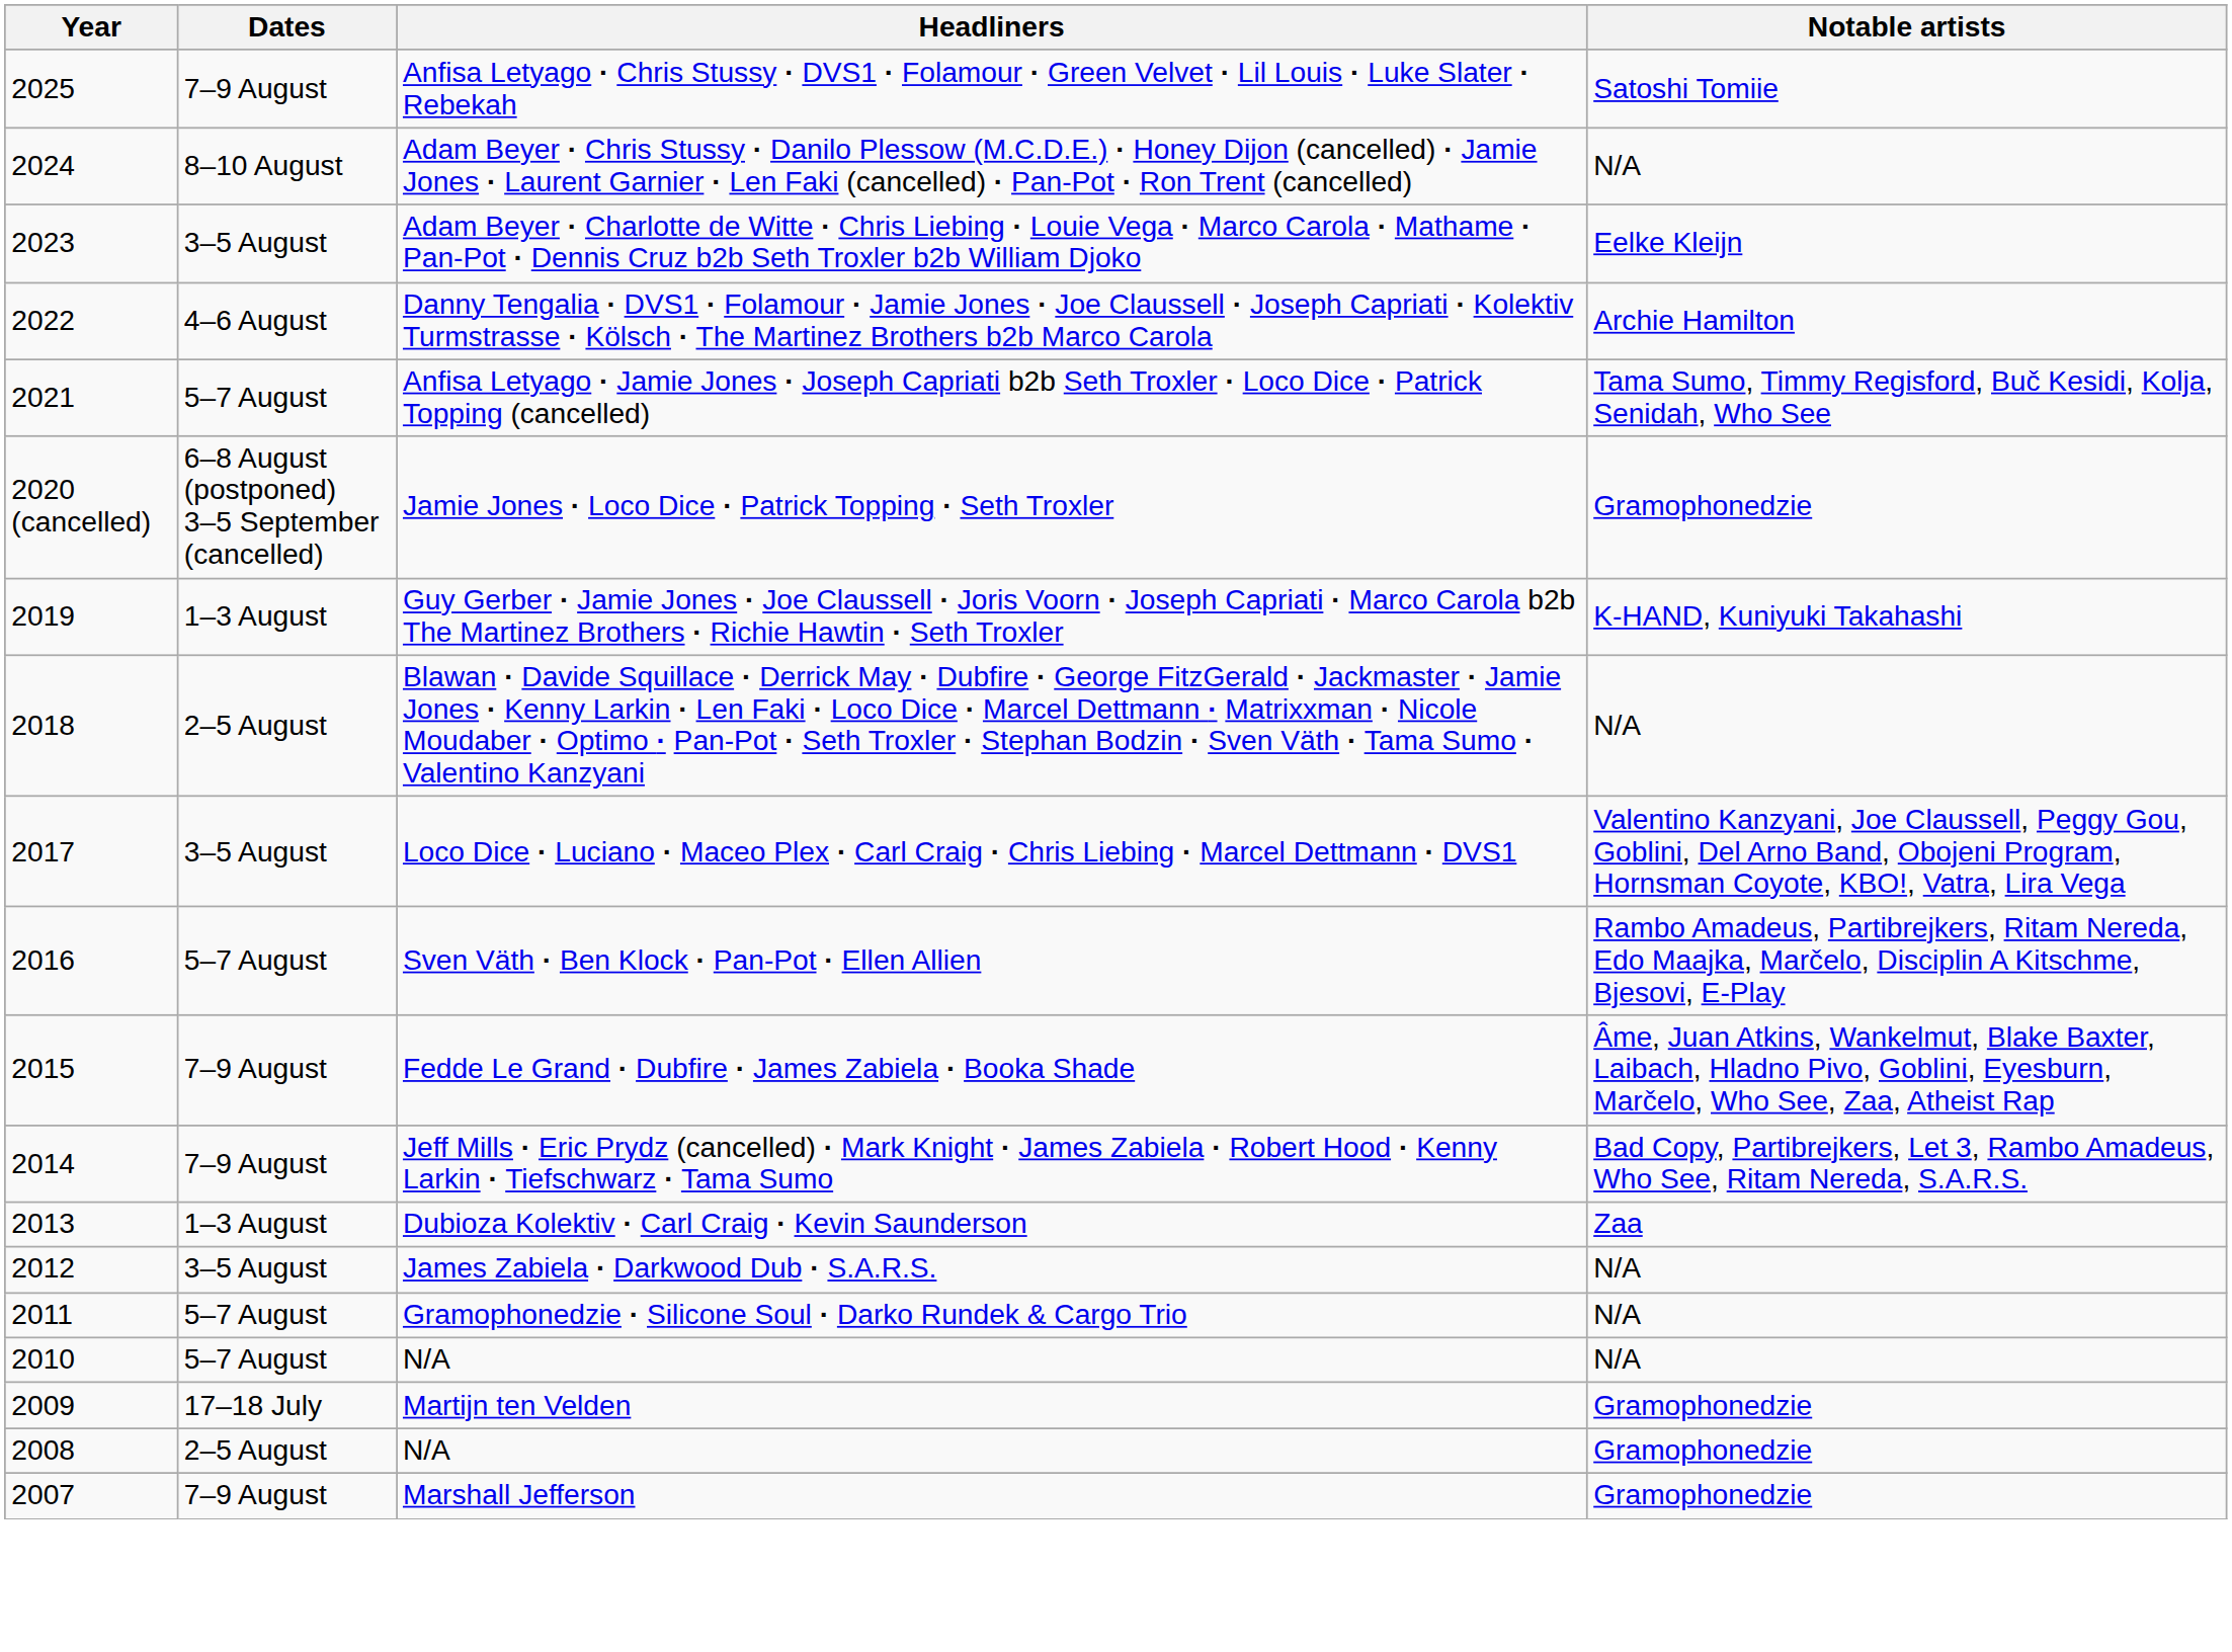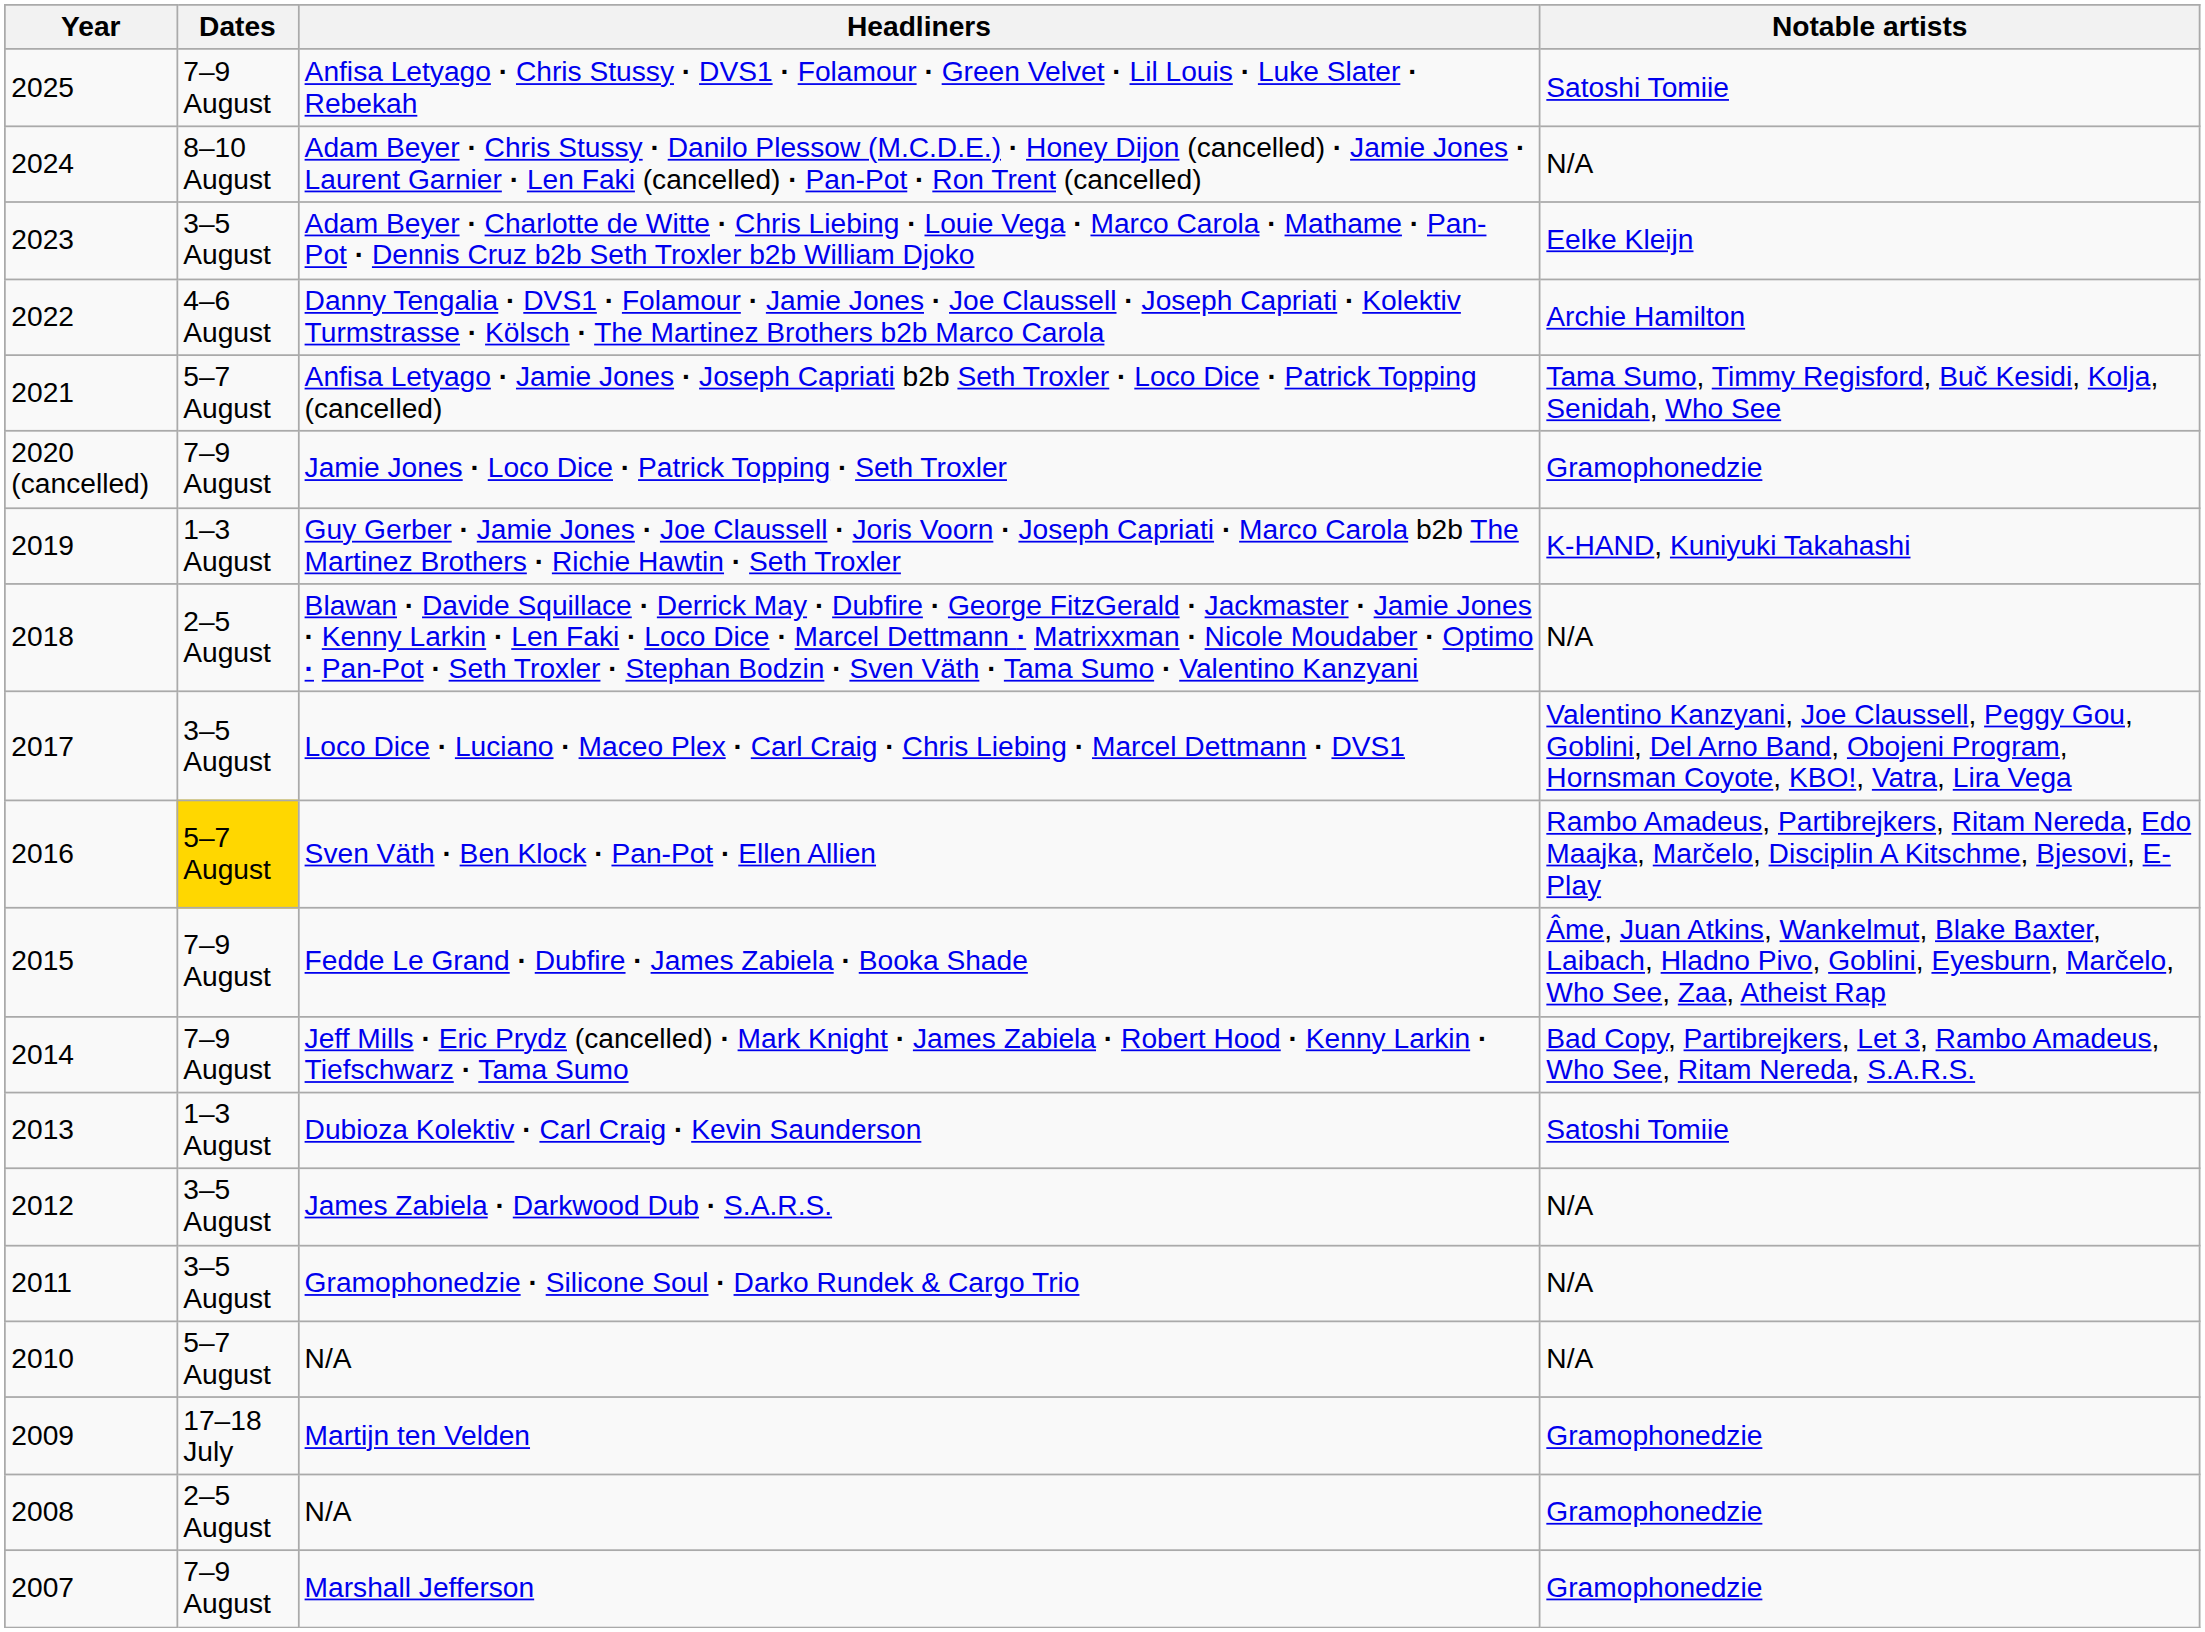 <table class="wikitable sortable">
 <tr>
 <th>Year</th>
 <th>Dates</th>
 <th>Headliners</th>
 <th class="unsortable">Notable artists</th>
 </tr>
 <tr>
 <td>2025</td>
 <td>7–9 August</td>
 <td><a href='#'>Anfisa Letyago</a> <strong>·</strong> <a href='#'>Chris Stussy</a> <strong>·</strong> <a href='#'>DVS1</a> <strong>·</strong> <a href='#'>Folamour</a> <strong>·</strong> <a href='#'>Green Velvet</a> <strong>·</strong> <a href='#'>Lil Louis</a> <strong>·</strong> <a href='#'>Luke Slater</a> <strong>·</strong> <a href='#'>Rebekah</a></td>
 <td><a href='#'>Satoshi Tomiie</a></td>
 </tr>
 <tr>
 <td>2024</td>
 <td>8–10 August</td>
 <td><a href='#'>Adam Beyer</a> <strong>·</strong> <a href='#'>Chris Stussy</a> <strong>·</strong> <a href='#'>Danilo Plessow (M.C.D.E.)</a> <strong>·</strong> <a href='#'>Honey Dijon</a> (cancelled) <strong>·</strong> <a href='#'>Jamie Jones</a> <strong>·</strong> <a href='#'>Laurent Garnier</a> <strong>·</strong> <a href='#'>Len Faki</a> (cancelled) <strong>·</strong> <a href='#'>Pan-Pot</a> <strong>·</strong> <a href='#'>Ron Trent</a> (cancelled)</td>
 <td>N/A</td>
 </tr>
 <tr>
 <td>2023</td>
 <td>3–5 August</td>
 <td><a href='#'>Adam Beyer</a> <strong>·</strong> <a href='#'>Charlotte de Witte</a> <strong>·</strong> <a href='#'>Chris Liebing</a> <strong>·</strong> <a href='#'>Louie Vega</a> <strong>·</strong> <a href='#'>Marco Carola</a> <strong>·</strong> <a href='#'>Mathame</a> <strong>·</strong> <a href='#'>Pan-Pot</a> <strong>·</strong> <a href='#'>Dennis Cruz b2b Seth Troxler b2b William Djoko</a></td>
 <td><a href='#'>Eelke Kleijn</a><strong></strong></td>
 </tr>
 <tr>
 <td>2022</td>
 <td>4–6 August</td>
 <td><a href='#'>Danny Tengalia</a> <strong>·</strong> <a href='#'>DVS1</a> <strong>·</strong> <a href='#'>Folamour</a> <strong>·</strong> <a href='#'>Jamie Jones</a> <strong>·</strong> <a href='#'>Joe Claussell</a> <strong>·</strong> <a href='#'>Joseph Capriati</a> <strong>·</strong> <a href='#'>Kolektiv Turmstrasse</a> <strong>·</strong> <a href='#'>Kölsch</a> <strong>·</strong> <a href='#'>The Martinez Brothers b2b Marco Carola</a></td>
 <td><a href='#'>Archie Hamilton</a></td>
 </tr>
 <tr>
 <td>2021</td>
 <td>5–7 August</td>
 <td><a href='#'>Anfisa Letyago</a> <strong>·</strong> <a href='#'>Jamie Jones</a> <strong>·</strong> <a href='#'>Joseph Capriati</a> b2b <a href='#'>Seth Troxler</a> <strong>·</strong> <a href='#'>Loco Dice</a> <strong>·</strong> <a href='#'>Patrick Topping</a> (cancelled)</td>
 <td><a href='#'>Tama Sumo</a>, <a href='#'>Timmy Regisford</a>, <a href='#'>Buč Kesidi</a>, <a href='#'>Kolja</a>, <a href='#'>Senidah</a>, <a href='#'>Who See</a></td>
 </tr>
 <tr>
 <td>2020 (cancelled)</td>
-<td>6–8 August (postponed)<br>3–5 September (cancelled)</td>
+<td>7–9 August</td>
 <td><a href='#'>Jamie Jones</a> <strong>·</strong> <a href='#'>Loco Dice</a> <strong>·</strong> <a href='#'>Patrick Topping</a> <strong>·</strong> <a href='#'>Seth Troxler</a></td>
 <td><a href='#'>Gramophonedzie</a></td>
 </tr>
 <tr>
 <td>2019</td>
 <td>1–3 August</td>
 <td><a href='#'>Guy Gerber</a> <strong>·</strong> <a href='#'>Jamie Jones</a> <strong>·</strong> <a href='#'>Joe Claussell</a> <strong>·</strong> <a href='#'>Joris Voorn</a> <strong>·</strong> <a href='#'>Joseph Capriati</a> <strong>·</strong> <a href='#'>Marco Carola</a> b2b <a href='#'>The Martinez Brothers</a> <strong>·</strong> <a href='#'>Richie Hawtin</a> <strong>·</strong> <a href='#'>Seth Troxler</a></td>
 <td><a href='#'>K-HAND</a>, <a href='#'>Kuniyuki Takahashi</a></td>
 </tr>
 <tr>
 <td>2018</td>
 <td>2–5 August</td>
 <td><a href='#'>Blawan</a> <strong>·</strong> <a href='#'>Davide Squillace</a> <strong>·</strong> <a href='#'>Derrick May</a> <strong>·</strong> <a href='#'>Dubfire</a> <strong>·</strong> <a href='#'>George FitzGerald</a> <strong>·</strong> <a href='#'>Jackmaster</a> <strong>·</strong> <a href='#'>Jamie Jones</a> <strong>·</strong> <a href='#'>Kenny Larkin</a> <strong>·</strong> <a href='#'>Len Faki</a> <strong>·</strong> <a href='#'>Loco Dice</a> <strong>·</strong> <a href='#'>Marcel Dettmann <strong>·</strong></a>  <a href='#'>Matrixxman</a> <strong>·</strong> <a href='#'>Nicole Moudaber</a> <strong>·</strong> <a href='#'>Optimo <strong>·</strong></a>  <a href='#'>Pan-Pot</a> <strong>·</strong> <a href='#'>Seth Troxler</a> <strong>·</strong> <a href='#'>Stephan Bodzin</a> <strong>·</strong> <a href='#'>Sven Väth</a> <strong>·</strong> <a href='#'>Tama Sumo</a> <strong>·</strong> <a href='#'>Valentino Kanzyani</a></td>
 <td>N/A</td>
 </tr>
 <tr>
 <td>2017</td>
 <td>3–5 August</td>
 <td><a href='#'>Loco Dice</a> <strong>·</strong> <a href='#'>Luciano</a> <strong>·</strong> <a href='#'>Maceo Plex</a> <strong>·</strong> <a href='#'>Carl Craig</a> <strong>·</strong> <a href='#'>Chris Liebing</a> <strong>·</strong> <a href='#'>Marcel Dettmann</a> <strong>·</strong> <a href='#'>DVS1</a></td>
 <td><a href='#'>Valentino Kanzyani</a>, <a href='#'>Joe Claussell</a>, <a href='#'>Peggy Gou</a>, <a href='#'>Goblini</a>, <a href='#'>Del Arno Band</a>, <a href='#'>Obojeni Program</a>, <a href='#'>Hornsman Coyote</a>, <a href='#'>KBO!</a>, <a href='#'>Vatra</a>, <a href='#'>Lira Vega</a></td>
 </tr>
 <tr>
 <td>2016</td>
-<td>5–7 August</td>
+<td style="background: gold;">5–7 August</td>
 <td><a href='#'>Sven Väth</a> <strong>·</strong> <a href='#'>Ben Klock</a> <strong>·</strong> <a href='#'>Pan-Pot</a> <strong>·</strong> <a href='#'>Ellen Allien</a></td>
 <td><a href='#'>Rambo Amadeus</a>, <a href='#'>Partibrejkers</a>, <a href='#'>Ritam Nereda</a>, <a href='#'>Edo Maajka</a>, <a href='#'>Marčelo</a>, <a href='#'>Disciplin A Kitschme</a>, <a href='#'>Bjesovi</a>, <a href='#'>E-Play</a></td>
 </tr>
 <tr>
 <td>2015</td>
 <td>7–9 August</td>
 <td><a href='#'>Fedde Le Grand</a> <strong>·</strong> <a href='#'>Dubfire</a> <strong>·</strong> <a href='#'>James Zabiela</a> <strong>·</strong> <a href='#'>Booka Shade</a></td>
 <td><a href='#'>Âme</a>, <a href='#'>Juan Atkins</a>, <a href='#'>Wankelmut</a>, <a href='#'>Blake Baxter</a>, <a href='#'>Laibach</a>, <a href='#'>Hladno Pivo</a>, <a href='#'>Goblini</a>, <a href='#'>Eyesburn</a>, <a href='#'>Marčelo</a>, <a href='#'>Who See</a>, <a href='#'>Zaa</a>, <a href='#'>Atheist Rap</a></td>
 </tr>
 <tr>
 <td>2014</td>
 <td>7–9 August</td>
 <td><a href='#'>Jeff Mills</a> <strong>·</strong> <a href='#'>Eric Prydz</a> (cancelled) <strong>·</strong> <a href='#'>Mark Knight</a> <strong>·</strong> <a href='#'>James Zabiela</a> <strong>·</strong> <a href='#'>Robert Hood</a> <strong>·</strong> <a href='#'>Kenny Larkin</a> <strong>·</strong> <a href='#'>Tiefschwarz</a> <strong>·</strong> <a href='#'>Tama Sumo</a></td>
 <td><a href='#'>Bad Copy</a>, <a href='#'>Partibrejkers</a>, <a href='#'>Let 3</a>, <a href='#'>Rambo Amadeus</a>, <a href='#'>Who See</a>, <a href='#'>Ritam Nereda</a>, <a href='#'>S.A.R.S.</a></td>
 </tr>
 <tr>
 <td>2013</td>
 <td>1–3 August</td>
 <td><a href='#'>Dubioza Kolektiv</a> <strong>·</strong> <a href='#'>Carl Craig</a> <strong>·</strong> <a href='#'>Kevin Saunderson</a></td>
-<td><a href='#'>Zaa</a></td>
+<td><a href='#'>Satoshi Tomiie</a></td>
 </tr>
 <tr>
 <td>2012</td>
 <td>3–5 August</td>
 <td><a href='#'>James Zabiela</a> <strong>·</strong> <a href='#'>Darkwood Dub</a> <strong>·</strong> <a href='#'>S.A.R.S.</a></td>
 <td>N/A</td>
 </tr>
 <tr>
 <td>2011</td>
-<td>5–7 August</td>
+<td>3–5 August</td>
 <td><a href='#'>Gramophonedzie</a> <strong>·</strong> <a href='#'>Silicone Soul</a> <strong>·</strong> <a href='#'>Darko Rundek & Cargo Trio</a></td>
 <td>N/A</td>
 </tr>
 <tr>
 <td>2010</td>
 <td>5–7 August</td>
 <td>N/A</td>
 <td>N/A</td>
 </tr>
 <tr>
 <td>2009</td>
 <td>17–18 July</td>
 <td><a href='#'>Martijn ten Velden</a></td>
 <td><a href='#'>Gramophonedzie</a></td>
 </tr>
 <tr>
 <td>2008</td>
 <td>2–5 August</td>
 <td>N/A</td>
 <td><a href='#'>Gramophonedzie</a></td>
 </tr>
 <tr>
 <td>2007</td>
 <td>7–9 August</td>
 <td><a href='#'>Marshall Jefferson</a></td>
 <td><a href='#'>Gramophonedzie</a></td>
 </tr>
 </table>
